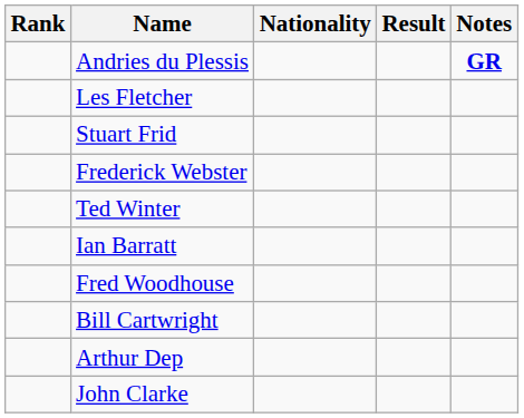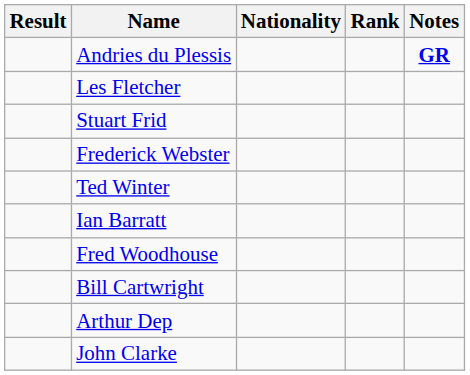 <table class="wikitable sortable" style=" text-align:center">
 <tr>
-<th>Rank</th>
+<th>Result</th>
 <th>Name</th>
 <th>Nationality</th>
-<th>Result</th>
+<th>Rank</th>
 <th>Notes</th>
 </tr>
 <tr>
 <td></td>
 <td align=left><a href='#'>Andries du Plessis</a></td>
 <td align=left></td>
 <td></td>
 <td><strong><a href='#'>GR</a></strong></td>
 </tr>
 <tr>
 <td></td>
 <td align=left><a href='#'>Les Fletcher</a></td>
 <td align=left></td>
 <td></td>
 <td></td>
 </tr>
 <tr>
 <td></td>
 <td align=left><a href='#'>Stuart Frid</a></td>
 <td align=left></td>
 <td></td>
 <td></td>
 </tr>
 <tr>
 <td></td>
 <td align=left><a href='#'>Frederick Webster</a></td>
 <td align=left></td>
 <td></td>
 <td></td>
 </tr>
 <tr>
 <td></td>
 <td align=left><a href='#'>Ted Winter</a></td>
 <td align=left></td>
 <td></td>
 <td></td>
 </tr>
 <tr>
 <td></td>
 <td align=left><a href='#'>Ian Barratt</a></td>
 <td align=left></td>
 <td></td>
 <td></td>
 </tr>
 <tr>
 <td></td>
 <td align=left><a href='#'>Fred Woodhouse</a></td>
 <td align=left></td>
 <td></td>
 <td></td>
 </tr>
 <tr>
 <td></td>
 <td align=left><a href='#'>Bill Cartwright</a></td>
 <td align=left></td>
 <td></td>
 <td></td>
 </tr>
 <tr>
 <td></td>
 <td align=left><a href='#'>Arthur Dep</a></td>
 <td align=left></td>
 <td></td>
 <td></td>
 </tr>
 <tr>
 <td></td>
 <td align=left><a href='#'>John Clarke</a></td>
 <td align=left></td>
 <td></td>
 <td></td>
 </tr>
 </table>
